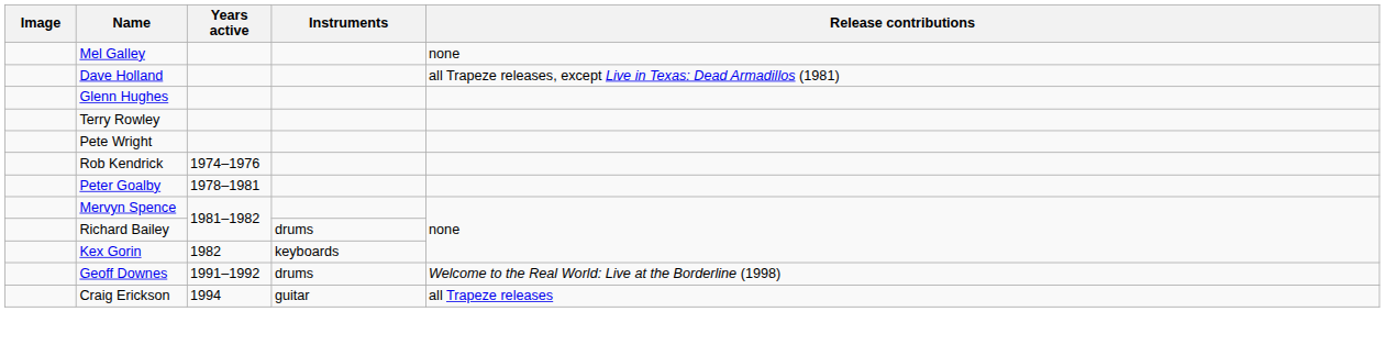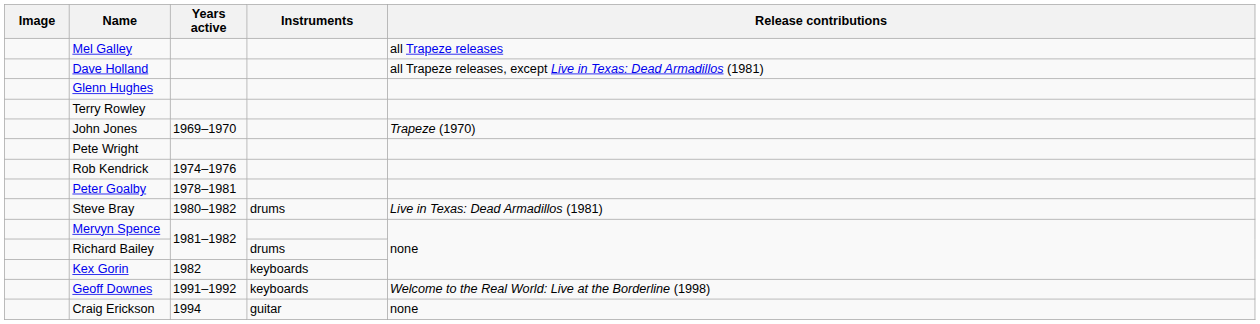 <table class="wikitable" border="1" width=100%>
 <tr>
 <th width="75">Image</th>
 <th width="120">Name</th>
 <th width="90">Years active</th>
 <th width="170">Instruments</th>
 <th>Release contributions</th>
 </tr>
 <tr>
 <td></td>
 <td><a href='#'>Mel Galley</a></td>
 <td></td>
 <td></td>
-<td>none</td>
+<td>all <a href='#'>Trapeze releases</a></td>
 </tr>
 <tr>
 <td></td>
 <td><a href='#'>Dave Holland</a></td>
 <td></td>
 <td></td>
 <td>all Trapeze releases, except <em><a href='#'>Live in Texas: Dead Armadillos</a></em> (1981)</td>
 </tr>
 <tr>
 <td></td>
 <td><a href='#'>Glenn Hughes</a></td>
 <td></td>
 <td></td>
 <td></td>
 </tr>
 <tr>
 <td></td>
 <td>Terry Rowley</td>
 <td></td>
 <td></td>
 <td></td>
 </tr>
 <tr>
 <td></td>
+<td>John Jones</td>
+<td>1969–1970</td>
+<td></td>
+<td><em>Trapeze</em> (1970)</td>
+</tr>
+<tr>
+<td></td>
 <td>Pete Wright</td>
 <td></td>
 <td></td>
 <td></td>
 </tr>
 <tr>
 <td></td>
 <td>Rob Kendrick</td>
 <td>1974–1976</td>
 <td></td>
 <td></td>
 </tr>
 <tr>
 <td></td>
 <td><a href='#'>Peter Goalby</a></td>
 <td>1978–1981</td>
 <td></td>
 <td></td>
+</tr>
+<tr>
+<td></td>
+<td>Steve Bray</td>
+<td>1980–1982</td>
+<td>drums</td>
+<td><em>Live in Texas: Dead Armadillos</em> (1981)</td>
 </tr>
 <tr>
 <td></td>
 <td><a href='#'>Mervyn Spence</a></td>
 <td rowspan="2">1981–1982</td>
 <td></td>
 <td rowspan="3">none</td>
 </tr>
 <tr>
 <td></td>
 <td>Richard Bailey</td>
 <td>drums</td>
 </tr>
 <tr>
 <td></td>
 <td><a href='#'>Kex Gorin</a></td>
 <td>1982 </td>
 <td>keyboards</td>
 </tr>
 <tr>
 <td></td>
 <td><a href='#'>Geoff Downes</a></td>
 <td>1991–1992</td>
-<td>drums</td>
+<td>keyboards</td>
 <td><em>Welcome to the Real World: Live at the Borderline</em> (1998)</td>
 </tr>
 <tr>
 <td></td>
 <td>Craig Erickson</td>
 <td>1994</td>
 <td>guitar</td>
-<td>all <a href='#'>Trapeze releases</a></td>
+<td>none</td>
 </tr>
 </table>
